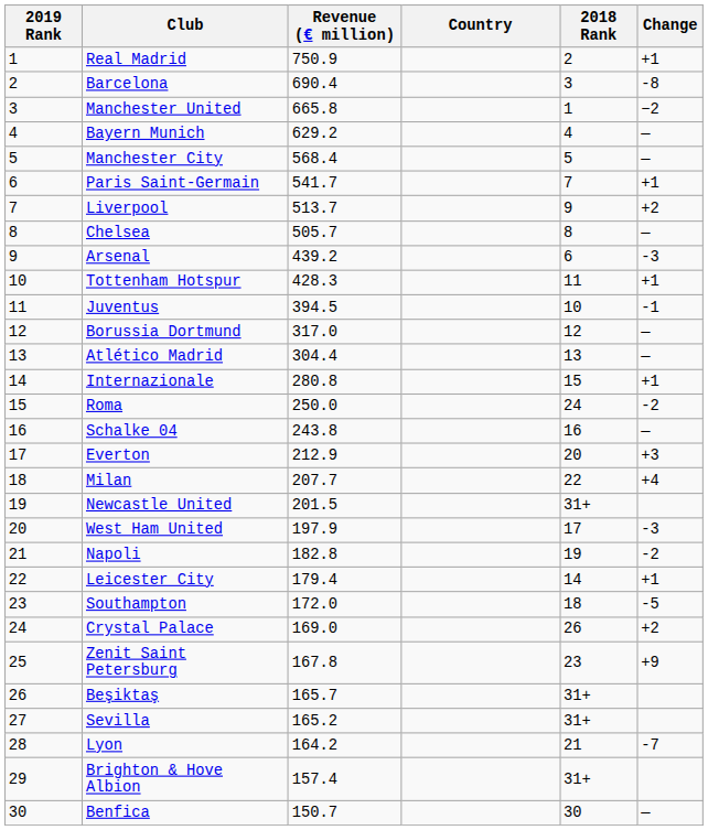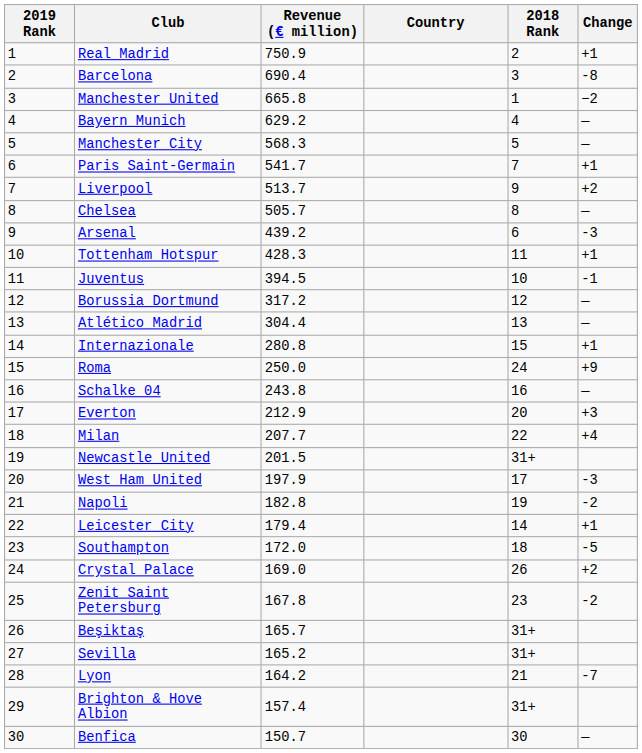 <table class="wikitable sortable">
 <tr>
 <th scope="col" width=60>2019 <br> Rank</th>
 <th scope="col" width=170>Club</th>
 <th scope="col" width=90>Revenue <br>(<a href='#'>€</a> million)</th>
 <th scope="col" width=130>Country</th>
 <th scope="col" width=60>2018 <br> Rank</th>
 <th scope="col" width=50>Change</th>
 </tr>
 <tr>
 <td>1</td>
 <td><a href='#'>Real Madrid</a></td>
 <td>750.9</td>
 <td></td>
 <td>2</td>
 <td> +1</td>
 </tr>
 <tr>
 <td>2</td>
 <td><a href='#'>Barcelona</a></td>
 <td>690.4</td>
 <td></td>
 <td>3</td>
 <td> -8</td>
 </tr>
 <tr>
 <td>3</td>
 <td><a href='#'>Manchester United</a></td>
 <td>665.8</td>
 <td></td>
 <td>1</td>
 <td> −2</td>
 </tr>
 <tr>
 <td>4</td>
 <td><a href='#'>Bayern Munich</a></td>
 <td>629.2</td>
 <td></td>
 <td>4</td>
 <td> —</td>
 </tr>
 <tr>
 <td>5</td>
 <td><a href='#'>Manchester City</a></td>
-<td>568.4</td>
+<td>568.3</td>
 <td></td>
 <td>5</td>
 <td> —</td>
 </tr>
 <tr>
 <td>6</td>
 <td><a href='#'>Paris Saint-Germain</a></td>
 <td>541.7</td>
 <td></td>
 <td>7</td>
 <td> +1</td>
 </tr>
 <tr>
 <td>7</td>
 <td><a href='#'>Liverpool</a></td>
 <td>513.7</td>
 <td></td>
 <td>9</td>
 <td> +2</td>
 </tr>
 <tr>
 <td>8</td>
 <td><a href='#'>Chelsea</a></td>
 <td>505.7</td>
 <td></td>
 <td>8</td>
 <td> —</td>
 </tr>
 <tr>
 <td>9</td>
 <td><a href='#'>Arsenal</a></td>
 <td>439.2</td>
 <td></td>
 <td>6</td>
 <td> -3</td>
 </tr>
 <tr>
 <td>10</td>
 <td><a href='#'>Tottenham Hotspur</a></td>
 <td>428.3</td>
 <td></td>
 <td>11</td>
 <td> +1</td>
 </tr>
 <tr>
 <td>11</td>
 <td><a href='#'>Juventus</a></td>
 <td>394.5</td>
 <td></td>
 <td>10</td>
 <td> -1</td>
 </tr>
 <tr>
 <td>12</td>
 <td><a href='#'>Borussia Dortmund</a></td>
-<td>317.0</td>
+<td>317.2</td>
 <td></td>
 <td>12</td>
 <td> —</td>
 </tr>
 <tr>
 <td>13</td>
 <td><a href='#'>Atlético Madrid</a></td>
 <td>304.4</td>
 <td></td>
 <td>13</td>
 <td> —</td>
 </tr>
 <tr>
 <td>14</td>
 <td><a href='#'>Internazionale</a></td>
 <td>280.8</td>
 <td></td>
 <td>15</td>
 <td> +1</td>
 </tr>
 <tr>
 <td>15</td>
 <td><a href='#'>Roma</a></td>
 <td>250.0</td>
 <td></td>
 <td>24</td>
-<td> -2</td>
+<td> +9</td>
 </tr>
 <tr>
 <td>16</td>
 <td><a href='#'>Schalke 04</a></td>
 <td>243.8</td>
 <td></td>
 <td>16</td>
 <td> —</td>
 </tr>
 <tr>
 <td>17</td>
 <td><a href='#'>Everton</a></td>
 <td>212.9</td>
 <td></td>
 <td>20</td>
 <td> +3</td>
 </tr>
 <tr>
 <td>18</td>
 <td><a href='#'>Milan</a></td>
 <td>207.7</td>
 <td></td>
 <td>22</td>
 <td> +4</td>
 </tr>
 <tr>
 <td>19</td>
 <td><a href='#'>Newcastle United</a></td>
 <td>201.5</td>
 <td></td>
 <td>31+</td>
 <td></td>
 </tr>
 <tr>
 <td>20</td>
 <td><a href='#'>West Ham United</a></td>
 <td>197.9</td>
 <td></td>
 <td>17</td>
 <td> -3</td>
 </tr>
 <tr>
 <td>21</td>
 <td><a href='#'>Napoli</a></td>
 <td>182.8</td>
 <td></td>
 <td>19</td>
 <td> -2</td>
 </tr>
 <tr>
 <td>22</td>
 <td><a href='#'>Leicester City</a></td>
 <td>179.4</td>
 <td></td>
 <td>14</td>
 <td> +1</td>
 </tr>
 <tr>
 <td>23</td>
 <td><a href='#'>Southampton</a></td>
 <td>172.0</td>
 <td></td>
 <td>18</td>
 <td> -5</td>
 </tr>
 <tr>
 <td>24</td>
 <td><a href='#'>Crystal Palace</a></td>
 <td>169.0</td>
 <td></td>
 <td>26</td>
 <td> +2</td>
 </tr>
 <tr>
 <td>25</td>
 <td><a href='#'>Zenit Saint Petersburg</a></td>
 <td>167.8</td>
 <td></td>
 <td>23</td>
-<td> +9</td>
+<td> -2</td>
 </tr>
 <tr>
 <td>26</td>
 <td><a href='#'>Beşiktaş</a></td>
 <td>165.7</td>
 <td></td>
 <td>31+</td>
 <td></td>
 </tr>
 <tr>
 <td>27</td>
 <td><a href='#'>Sevilla</a></td>
 <td>165.2</td>
 <td></td>
 <td>31+</td>
 <td></td>
 </tr>
 <tr>
 <td>28</td>
 <td><a href='#'>Lyon</a></td>
 <td>164.2</td>
 <td></td>
 <td>21</td>
 <td> -7</td>
 </tr>
 <tr>
 <td>29</td>
 <td><a href='#'>Brighton & Hove Albion</a></td>
 <td>157.4</td>
 <td></td>
 <td>31+</td>
 <td></td>
 </tr>
 <tr>
 <td>30</td>
 <td><a href='#'>Benfica</a></td>
 <td>150.7</td>
 <td></td>
 <td>30</td>
 <td> —</td>
 </tr>
 </table>
